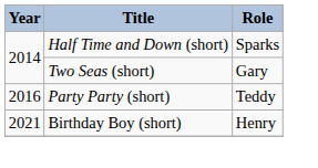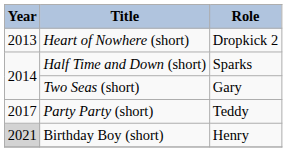 <table class="wikitable" style="font-size:95%">
 <tr style="text-align:center;">
 <th style="background:#B0C4DE;">Year</th>
 <th style="background:#B0C4DE;">Title</th>
 <th style="background:#B0C4DE;">Role</th>
+</tr>
+<tr>
+<td>2013</td>
+<td><em>Heart of Nowhere</em> (short)</td>
+<td>Dropkick 2</td>
 </tr>
 <tr>
 <td rowspan="2">2014</td>
 <td><em>Half Time and Down</em> (short)</td>
 <td>Sparks</td>
 </tr>
 <tr>
 <td><em>Two Seas</em> (short)</td>
 <td>Gary</td>
 </tr>
 <tr>
-<td>2016</td>
+<td>2017</td>
 <td><em>Party Party</em> (short)</td>
 <td>Teddy</td>
 </tr>
 <tr>
-<td>2021</td>
+<td style="background: lightgrey;">2021</td>
 <td>Birthday Boy (short)</td>
 <td>Henry</td>
 </tr>
 <tr>
 </tr>
 </table>
